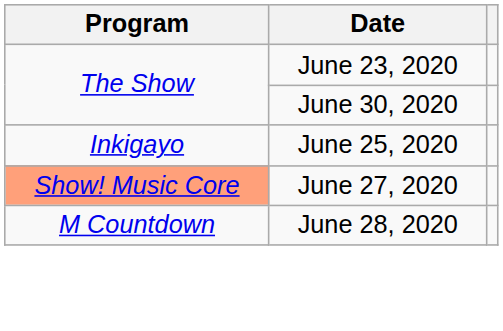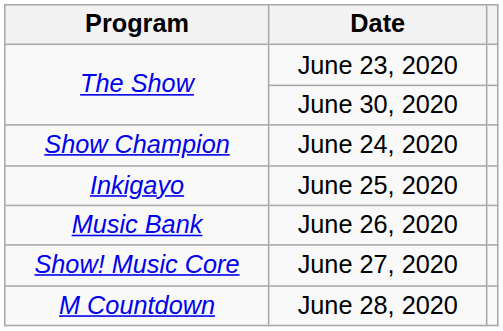 <table class="wikitable sortable" style="text-align:center;">
 <tr>
 <th width="160px">Program</th>
 <th width="130px">Date</th>
 <th class="unsortable"></th>
 </tr>
 <tr>
 <td rowspan="2"><em><a href='#'>The Show</a></em></td>
 <td>June 23, 2020</td>
 <td></td>
 </tr>
 <tr>
 <td>June 30, 2020</td>
 <td></td>
 </tr>
 <tr>
+<td><em><a href='#'>Show Champion</a></em></td>
+<td>June 24, 2020</td>
+<td></td>
+</tr>
+<tr>
 <td><em><a href='#'>Inkigayo</a></em></td>
 <td>June 25, 2020</td>
 <td></td>
 </tr>
 <tr>
-<td style="background: lightsalmon;"><em><a href='#'>Show! Music Core</a></em></td>
+<td><em><a href='#'>Music Bank</a></em></td>
+<td>June 26, 2020</td>
+<td></td>
+</tr>
+<tr>
+<td><em><a href='#'>Show! Music Core</a></em></td>
 <td>June 27, 2020</td>
 <td></td>
 </tr>
 <tr>
 <td><em><a href='#'>M Countdown</a></em></td>
 <td>June 28, 2020</td>
 <td></td>
 </tr>
 </table>
